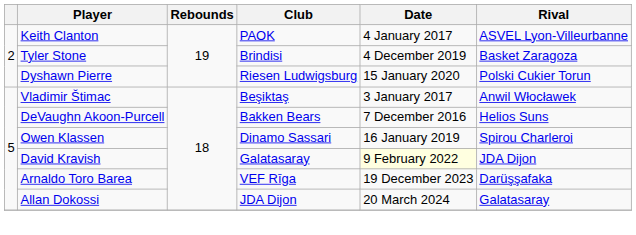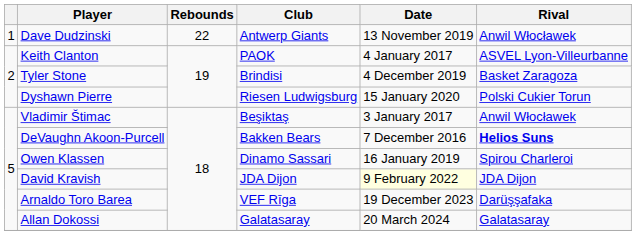 <table class="wikitable">
 <tr>
 <th></th>
 <th>Player</th>
 <th>Rebounds</th>
 <th>Club</th>
 <th>Date</th>
 <th>Rival</th>
+</tr>
+<tr>
+<td align=center>1</td>
+<td> <a href='#'>Dave Dudzinski</a></td>
+<td align=center>22</td>
+<td> <a href='#'>Antwerp Giants</a></td>
+<td>13 November 2019</td>
+<td> <a href='#'>Anwil Włocławek</a></td>
 </tr>
 <tr>
 <td rowspan=3 align=center>2</td>
 <td> <a href='#'>Keith Clanton</a></td>
 <td rowspan=3 align=center>19</td>
 <td> <a href='#'>PAOK</a></td>
 <td>4 January 2017</td>
 <td> <a href='#'>ASVEL Lyon-Villeurbanne</a></td>
 </tr>
 <tr>
 <td> <a href='#'>Tyler Stone</a></td>
 <td> <a href='#'>Brindisi</a></td>
 <td>4 December 2019</td>
 <td> <a href='#'>Basket Zaragoza</a></td>
 </tr>
 <tr>
 <td> <a href='#'>Dyshawn Pierre</a></td>
 <td> <a href='#'>Riesen Ludwigsburg</a></td>
 <td>15 January 2020</td>
 <td> <a href='#'>Polski Cukier Torun</a></td>
 </tr>
 <tr>
 <td rowspan=6 align=center>5</td>
 <td> <a href='#'>Vladimir Štimac</a></td>
 <td rowspan=6 align=center>18</td>
 <td> <a href='#'>Beşiktaş</a></td>
 <td>3 January 2017</td>
 <td> <a href='#'>Anwil Włocławek</a></td>
 </tr>
 <tr>
 <td> <a href='#'>DeVaughn Akoon-Purcell</a></td>
 <td> <a href='#'>Bakken Bears</a></td>
 <td>7 December 2016</td>
-<td> <a href='#'>Helios Suns</a></td>
+<td><strong> <a href='#'>Helios Suns</a></strong></td>
 </tr>
 <tr>
 <td> <a href='#'>Owen Klassen</a></td>
 <td> <a href='#'>Dinamo Sassari</a></td>
 <td>16 January 2019</td>
 <td> <a href='#'>Spirou Charleroi</a></td>
 </tr>
 <tr>
 <td> <a href='#'>David Kravish</a></td>
-<td> <a href='#'>Galatasaray</a></td>
+<td> <a href='#'>JDA Dijon</a></td>
 <td style="background: lightyellow;">9 February 2022</td>
 <td> <a href='#'>JDA Dijon</a></td>
 </tr>
 <tr>
 <td> <a href='#'>Arnaldo Toro Barea</a></td>
 <td> <a href='#'>VEF Rīga</a></td>
 <td>19 December 2023</td>
 <td> <a href='#'>Darüşşafaka</a></td>
 </tr>
 <tr>
 <td> <a href='#'>Allan Dokossi</a></td>
-<td> <a href='#'>JDA Dijon</a></td>
+<td> <a href='#'>Galatasaray</a></td>
 <td>20 March 2024</td>
 <td> <a href='#'>Galatasaray</a></td>
 </tr>
 <tr>
 </tr>
 </table>
